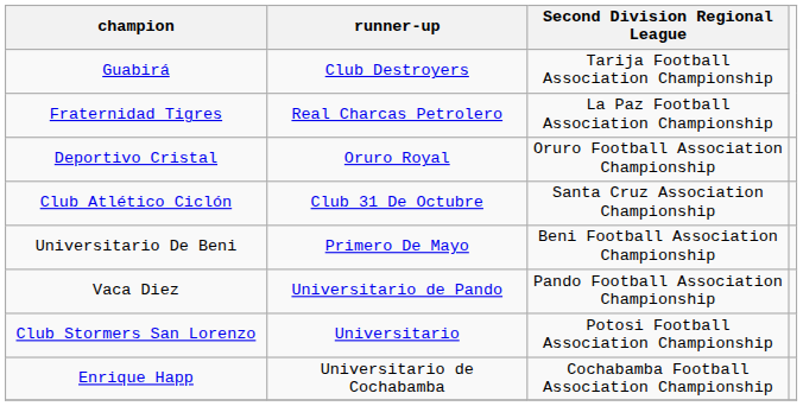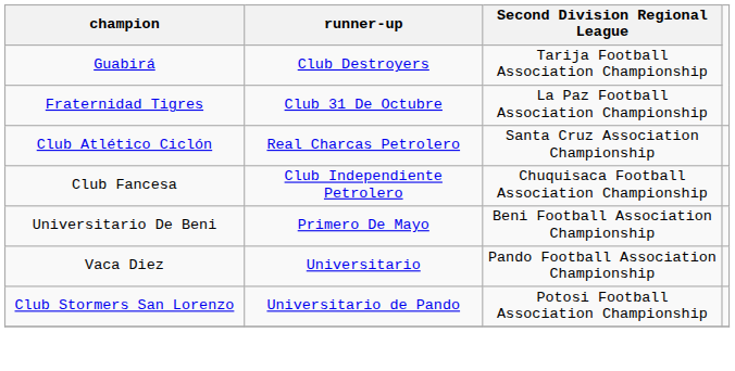 <table class="wikitable sortable"  style="font-size:95%; text-align:center;">
 <tr>
 <th width="200">champion</th>
 <th width="200">runner-up</th>
 <th width="200">Second Division Regional League</th>
 </tr>
 <tr>
 <td><a href='#'>Guabirá</a></td>
 <td><a href='#'>Club Destroyers</a></td>
 <td>Tarija Football Association Championship</td>
 </tr>
 <tr>
 <td><a href='#'>Fraternidad Tigres</a></td>
-<td><a href='#'>Real Charcas Petrolero</a></td>
+<td><a href='#'>Club 31 De Octubre</a></td>
 <td>La Paz Football Association Championship</td>
 </tr>
 <tr>
-<td><a href='#'>Deportivo Cristal</a></td>
-<td><a href='#'>Oruro Royal</a></td>
-<td>Oruro Football Association Championship</td>
+<td><a href='#'>Club Atlético Ciclón</a></td>
+<td><a href='#'>Real Charcas Petrolero</a></td>
+<td>Santa Cruz Association Championship</td>
 <td></td>
 </tr>
 <tr>
-<td><a href='#'>Club Atlético Ciclón</a></td>
-<td><a href='#'>Club 31 De Octubre</a></td>
-<td>Santa Cruz Association Championship</td>
+<td>Club Fancesa</td>
+<td><a href='#'>Club Independiente Petrolero</a></td>
+<td>Chuquisaca Football Association Championship</td>
 <td></td>
 </tr>
 <tr>
 <td>Universitario De Beni</td>
 <td><a href='#'>Primero De Mayo</a></td>
 <td>Beni Football Association Championship</td>
 <td></td>
 </tr>
 <tr>
 <td>Vaca Diez</td>
-<td><a href='#'>Universitario de Pando</a></td>
+<td><a href='#'>Universitario</a></td>
 <td>Pando Football Association Championship</td>
 <td></td>
 </tr>
 <tr>
 <td><a href='#'>Club Stormers San Lorenzo</a></td>
-<td><a href='#'>Universitario</a></td>
+<td><a href='#'>Universitario de Pando</a></td>
 <td>Potosi Football Association Championship</td>
-<td></td>
-</tr>
-<tr>
-<td><a href='#'>Enrique Happ</a></td>
-<td>Universitario de Cochabamba</td>
-<td>Cochabamba Football Association Championship</td>
 <td></td>
 </tr>
 <tr>
 </tr>
 </table>
